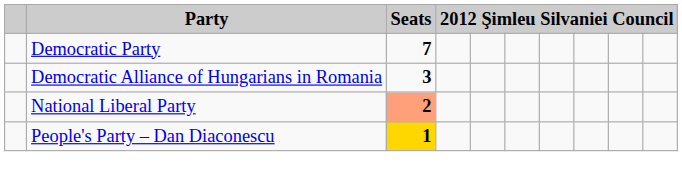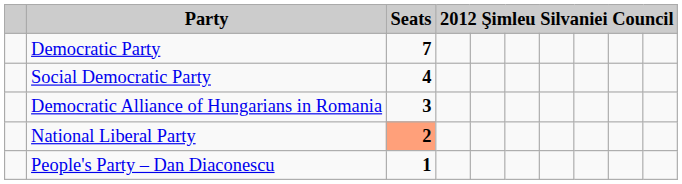 <table class="wikitable">
 <tr>
 <th style="background:#ccc">   </th>
 <th style="background:#ccc">Party</th>
 <th style="background:#ccc">Seats</th>
 <th style="background:#ccc" colspan="7">2012 Şimleu Silvaniei Council</th>
 </tr>
 <tr>
 <td>  </td>
 <td><a href='#'>Democratic Party</a></td>
 <td style="text-align: right"><strong>7</strong></td>
 <td>  </td>
 <td>  </td>
 <td>  </td>
 <td>  </td>
 <td>  </td>
 <td>  </td>
 <td>  </td>
+</tr>
+<tr>
+<td>  </td>
+<td><a href='#'>Social Democratic Party</a></td>
+<td style="text-align: right"><strong>4</strong></td>
+<td>  </td>
+<td>  </td>
+<td>  </td>
+<td>  </td>
+<td> </td>
+<td> </td>
+<td> </td>
 </tr>
 <tr>
 <td>  </td>
 <td><a href='#'>Democratic Alliance of Hungarians in Romania</a></td>
 <td style="text-align: right"><strong>3</strong></td>
 <td>  </td>
 <td>  </td>
 <td>  </td>
 <td> </td>
 <td> </td>
 <td> </td>
 <td> </td>
 </tr>
 <tr>
 <td>  </td>
 <td><a href='#'>National Liberal Party</a></td>
 <td style="background: lightsalmon; text-align: right"><strong>2</strong></td>
 <td>  </td>
 <td>  </td>
 <td> </td>
 <td> </td>
 <td> </td>
 <td> </td>
 <td> </td>
 </tr>
 <tr>
 <td>  </td>
 <td><a href='#'>People's Party – Dan Diaconescu</a></td>
-<td style="background: gold; text-align: right"><strong>1</strong></td>
+<td style="text-align: right"><strong>1</strong></td>
 <td>  </td>
 <td> </td>
 <td> </td>
 <td> </td>
 <td> </td>
 <td> </td>
 <td> </td>
 </tr>
 </table>
